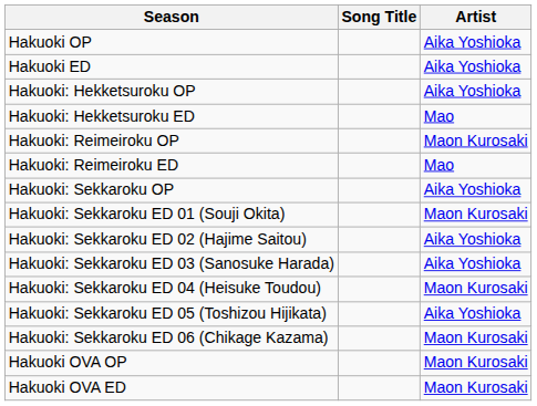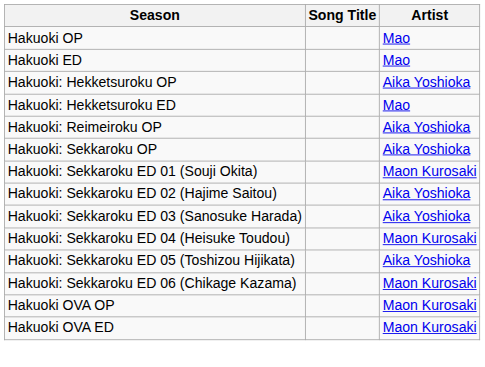 <table class="wikitable">
 <tr>
 <th>Season</th>
 <th>Song Title</th>
 <th>Artist</th>
 </tr>
 <tr>
 <td>Hakuoki OP</td>
 <td></td>
-<td><a href='#'>Aika Yoshioka</a></td>
+<td><a href='#'>Mao</a></td>
 </tr>
 <tr>
 <td>Hakuoki ED</td>
 <td></td>
-<td><a href='#'>Aika Yoshioka</a></td>
+<td><a href='#'>Mao</a></td>
 </tr>
 <tr>
 <td>Hakuoki: Hekketsuroku OP</td>
 <td></td>
 <td><a href='#'>Aika Yoshioka</a></td>
 </tr>
 <tr>
 <td>Hakuoki: Hekketsuroku ED</td>
 <td></td>
 <td><a href='#'>Mao</a></td>
 </tr>
 <tr>
 <td>Hakuoki: Reimeiroku OP</td>
 <td></td>
-<td><a href='#'>Maon Kurosaki</a></td>
-</tr>
-<tr>
-<td>Hakuoki: Reimeiroku ED</td>
-<td></td>
-<td><a href='#'>Mao</a></td>
+<td><a href='#'>Aika Yoshioka</a></td>
 </tr>
 <tr>
 <td>Hakuoki: Sekkaroku OP</td>
 <td></td>
 <td><a href='#'>Aika Yoshioka</a></td>
 </tr>
 <tr>
 <td>Hakuoki: Sekkaroku ED 01 (Souji Okita)</td>
 <td></td>
 <td><a href='#'>Maon Kurosaki</a></td>
 </tr>
 <tr>
 <td>Hakuoki: Sekkaroku ED 02 (Hajime Saitou)</td>
 <td></td>
 <td><a href='#'>Aika Yoshioka</a></td>
 </tr>
 <tr>
 <td>Hakuoki: Sekkaroku ED 03 (Sanosuke Harada)</td>
 <td></td>
 <td><a href='#'>Aika Yoshioka</a></td>
 </tr>
 <tr>
 <td>Hakuoki: Sekkaroku ED 04 (Heisuke Toudou)</td>
 <td></td>
 <td><a href='#'>Maon Kurosaki</a></td>
 </tr>
 <tr>
 <td>Hakuoki: Sekkaroku ED 05 (Toshizou Hijikata)</td>
 <td></td>
 <td><a href='#'>Aika Yoshioka</a></td>
 </tr>
 <tr>
 <td>Hakuoki: Sekkaroku ED 06 (Chikage Kazama)</td>
 <td></td>
 <td><a href='#'>Maon Kurosaki</a></td>
 </tr>
 <tr>
 <td>Hakuoki OVA OP</td>
 <td></td>
 <td><a href='#'>Maon Kurosaki</a></td>
 </tr>
 <tr>
 <td>Hakuoki OVA ED</td>
 <td></td>
 <td><a href='#'>Maon Kurosaki</a></td>
 </tr>
 </table>
